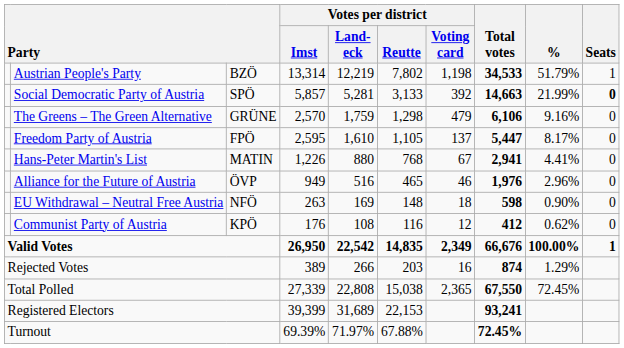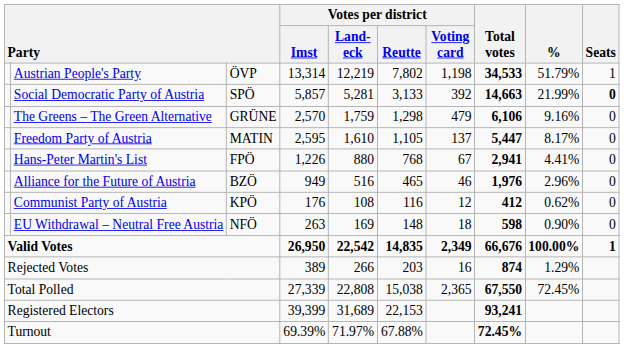 <table class="wikitable" border="1" style="text-align:right;">
 <tr>
 <th style="text-align:left;" valign=bottom rowspan=2 colspan=3>Party</th>
 <th colspan=4>Votes per district</th>
 <th align=center valign=bottom rowspan=2 width="50">Total<br>votes</th>
 <th align=center valign=bottom rowspan=2 width="50">%</th>
 <th align=center valign=bottom rowspan=2>Seats</th>
 </tr>
 <tr>
 <th align=center valign=bottom width="50"><a href='#'>Imst</a></th>
 <th align=center valign=bottom width="50"><a href='#'>Land-<br>eck</a></th>
 <th align=center valign=bottom width="50"><a href='#'>Reutte</a></th>
 <th align=center valign=bottom width="50"><a href='#'>Voting<br>card</a></th>
 </tr>
 <tr>
 <td></td>
 <td align=left><a href='#'>Austrian People's Party</a></td>
-<td align=left>BZÖ</td>
+<td align=left>ÖVP</td>
 <td>13,314</td>
 <td>12,219</td>
 <td>7,802</td>
 <td>1,198</td>
 <td><strong>34,533</strong></td>
 <td>51.79%</td>
 <td>1</td>
 </tr>
 <tr>
 <td></td>
 <td align=left><a href='#'>Social Democratic Party of Austria</a></td>
 <td align=left>SPÖ</td>
 <td>5,857</td>
 <td>5,281</td>
 <td>3,133</td>
 <td>392</td>
 <td><strong>14,663</strong></td>
 <td>21.99%</td>
 <td><strong>0</strong></td>
 </tr>
 <tr>
 <td></td>
 <td align=left style="white-space: nowrap;"><a href='#'>The Greens – The Green Alternative</a></td>
 <td align=left>GRÜNE</td>
 <td>2,570</td>
 <td>1,759</td>
 <td>1,298</td>
 <td>479</td>
 <td><strong>6,106</strong></td>
 <td>9.16%</td>
 <td>0</td>
 </tr>
 <tr>
 <td></td>
 <td align=left><a href='#'>Freedom Party of Austria</a></td>
-<td align=left>FPÖ</td>
+<td align=left>MATIN</td>
 <td>2,595</td>
 <td>1,610</td>
 <td>1,105</td>
 <td>137</td>
 <td><strong>5,447</strong></td>
 <td>8.17%</td>
 <td>0</td>
 </tr>
 <tr>
 <td></td>
 <td align=left><a href='#'>Hans-Peter Martin's List</a></td>
-<td align=left>MATIN</td>
+<td align=left>FPÖ</td>
 <td>1,226</td>
 <td>880</td>
 <td>768</td>
 <td>67</td>
 <td><strong>2,941</strong></td>
 <td>4.41%</td>
 <td>0</td>
 </tr>
 <tr>
 <td></td>
 <td align=left><a href='#'>Alliance for the Future of Austria</a></td>
-<td align=left>ÖVP</td>
+<td align=left>BZÖ</td>
 <td>949</td>
 <td>516</td>
 <td>465</td>
 <td>46</td>
 <td><strong>1,976</strong></td>
 <td>2.96%</td>
+<td>0</td>
+</tr>
+<tr>
+<td></td>
+<td align=left><a href='#'>Communist Party of Austria</a></td>
+<td align=left>KPÖ</td>
+<td>176</td>
+<td>108</td>
+<td>116</td>
+<td>12</td>
+<td><strong>412</strong></td>
+<td>0.62%</td>
 <td>0</td>
 </tr>
 <tr>
 <td></td>
 <td align=left><a href='#'>EU Withdrawal – Neutral Free Austria</a></td>
 <td align=left>NFÖ</td>
 <td>263</td>
 <td>169</td>
 <td>148</td>
 <td>18</td>
 <td><strong>598</strong></td>
 <td>0.90%</td>
-<td>0</td>
-</tr>
-<tr>
-<td></td>
-<td align=left><a href='#'>Communist Party of Austria</a></td>
-<td align=left>KPÖ</td>
-<td>176</td>
-<td>108</td>
-<td>116</td>
-<td>12</td>
-<td><strong>412</strong></td>
-<td>0.62%</td>
 <td>0</td>
 </tr>
 <tr style="font-weight:bold">
 <td align=left colspan=3>Valid Votes</td>
 <td>26,950</td>
 <td>22,542</td>
 <td>14,835</td>
 <td>2,349</td>
 <td>66,676</td>
 <td>100.00%</td>
 <td>1</td>
 </tr>
 <tr>
 <td align=left colspan=3>Rejected Votes</td>
 <td>389</td>
 <td>266</td>
 <td>203</td>
 <td>16</td>
 <td><strong>874</strong></td>
 <td>1.29%</td>
 <td></td>
 </tr>
 <tr>
 <td align=left colspan=3>Total Polled</td>
 <td>27,339</td>
 <td>22,808</td>
 <td>15,038</td>
 <td>2,365</td>
 <td><strong>67,550</strong></td>
 <td>72.45%</td>
 <td></td>
 </tr>
 <tr>
 <td align=left colspan=3>Registered Electors</td>
 <td>39,399</td>
 <td>31,689</td>
 <td>22,153</td>
 <td></td>
 <td><strong>93,241</strong></td>
 <td></td>
 <td></td>
 </tr>
 <tr>
 <td align=left colspan=3>Turnout</td>
 <td>69.39%</td>
 <td>71.97%</td>
 <td>67.88%</td>
 <td></td>
 <td><strong>72.45%</strong></td>
 <td></td>
 <td></td>
 </tr>
 </table>
